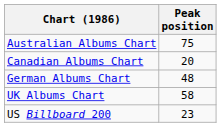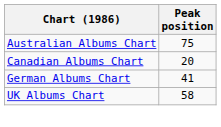 <table class="wikitable sortable">
 <tr>
 <th>Chart (1986)</th>
 <th>Peak<br>position</th>
 </tr>
 <tr>
 <td><a href='#'>Australian Albums Chart</a></td>
 <td style="text-align:center;">75</td>
 </tr>
 <tr>
 <td><a href='#'>Canadian Albums Chart</a></td>
 <td style="text-align:center;">20</td>
 </tr>
 <tr>
 <td><a href='#'>German Albums Chart</a></td>
-<td style="text-align:center;">48</td>
+<td style="text-align:center;">41</td>
 </tr>
 <tr>
 <td><a href='#'>UK Albums Chart</a></td>
 <td style="text-align:center;">58</td>
 </tr>
-<tr>
-<td>US <a href='#'><em>Billboard</em> 200</a></td>
-<td style="text-align:center;">23</td>
-</tr>
 </table>
